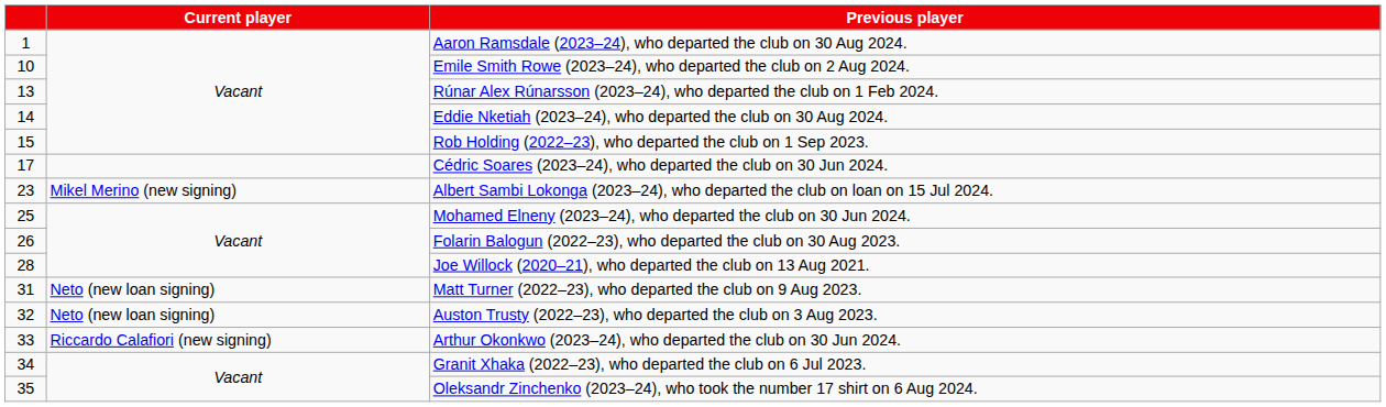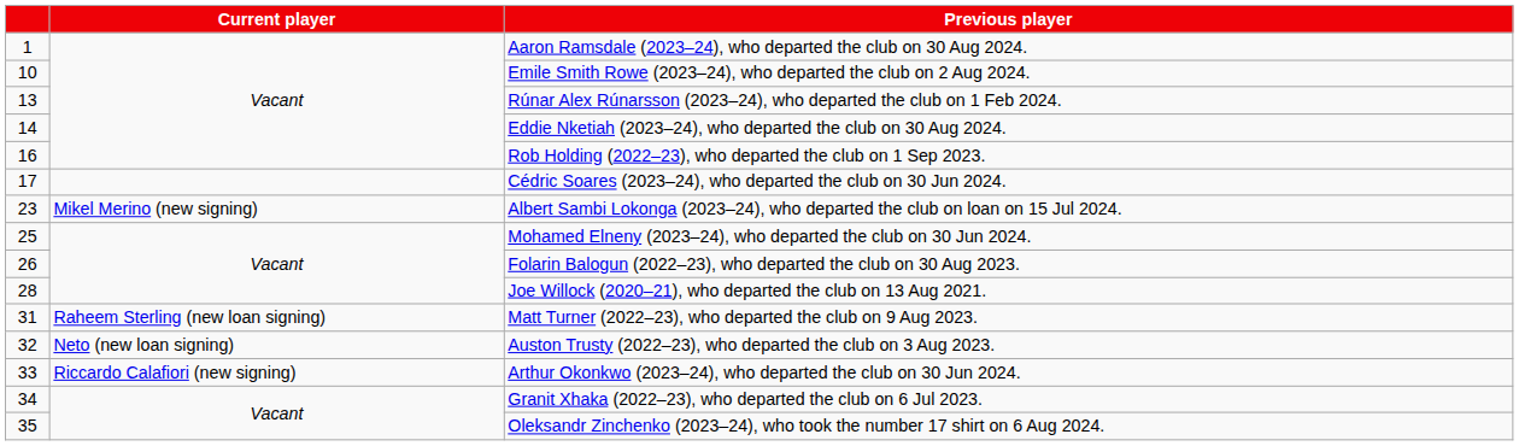 <table class="wikitable" style="text-align:center; font-size:90%; width:100%;">
 <tr>
 <th style="background-color:#ee0107; color:#ffffff;"></th>
 <th style="background-color:#ee0107; color:#ffffff;">Current player</th>
 <th style="background-color:#ee0107; color:#ffffff;">Previous player</th>
 </tr>
 <tr>
 <td>1</td>
 <td rowspan="5"><em>Vacant</em></td>
 <td style="text-align:left;"> <a href='#'>Aaron Ramsdale</a> (<a href='#'>2023–24</a>), who departed the club on 30 Aug 2024.</td>
 </tr>
 <tr>
 <td>10</td>
 <td style="text-align:left;"> <a href='#'>Emile Smith Rowe</a> (2023–24), who departed the club on 2 Aug 2024.</td>
 </tr>
 <tr>
 <td>13</td>
 <td style="text-align:left;"> <a href='#'>Rúnar Alex Rúnarsson</a> (2023–24), who departed the club on 1 Feb 2024.</td>
 </tr>
 <tr>
 <td>14</td>
 <td style="text-align:left;"> <a href='#'>Eddie Nketiah</a> (2023–24), who departed the club on 30 Aug 2024.</td>
 </tr>
 <tr>
-<td>15</td>
+<td>16</td>
 <td style="text-align:left;"> <a href='#'>Rob Holding</a> (<a href='#'>2022–23</a>), who departed the club on 1 Sep 2023.</td>
 </tr>
 <tr>
 <td>17</td>
 <td style="text-align:left;"></td>
 <td style="text-align:left;"> <a href='#'>Cédric Soares</a> (2023–24), who departed the club on 30 Jun 2024.</td>
 </tr>
 <tr>
 <td>23</td>
 <td style="text-align:left;"> <a href='#'>Mikel Merino</a> (new signing)</td>
 <td style="text-align:left;"> <a href='#'>Albert Sambi Lokonga</a> (2023–24), who departed the club on loan on 15 Jul 2024.</td>
 </tr>
 <tr>
 <td>25</td>
 <td rowspan="3"><em>Vacant</em></td>
 <td style="text-align:left;"> <a href='#'>Mohamed Elneny</a> (2023–24), who departed the club on 30 Jun 2024.</td>
 </tr>
 <tr>
 <td>26</td>
 <td style="text-align:left;"> <a href='#'>Folarin Balogun</a> (2022–23), who departed the club on 30 Aug 2023.</td>
 </tr>
 <tr>
 <td>28</td>
 <td style="text-align:left;"> <a href='#'>Joe Willock</a> (<a href='#'>2020–21</a>), who departed the club on 13 Aug 2021.</td>
 </tr>
 <tr>
 <td>31</td>
-<td style="text-align:left;"> <a href='#'>Neto</a> (new loan signing)</td>
+<td style="text-align:left;"> <a href='#'>Raheem Sterling</a> (new loan signing)</td>
 <td style="text-align:left;"> <a href='#'>Matt Turner</a> (2022–23), who departed the club on 9 Aug 2023.</td>
 </tr>
 <tr>
 <td>32</td>
 <td style="text-align:left;"> <a href='#'>Neto</a> (new loan signing)</td>
 <td style="text-align:left;"> <a href='#'>Auston Trusty</a> (2022–23), who departed the club on 3 Aug 2023.</td>
 </tr>
 <tr>
 <td>33</td>
 <td style="text-align:left;"> <a href='#'>Riccardo Calafiori</a> (new signing)</td>
 <td style="text-align:left;"> <a href='#'>Arthur Okonkwo</a> (2023–24), who departed the club on 30 Jun 2024.</td>
 </tr>
 <tr>
 <td>34</td>
 <td rowspan="2"><em>Vacant</em></td>
 <td style="text-align:left;"> <a href='#'>Granit Xhaka</a> (2022–23), who departed the club on 6 Jul 2023.</td>
 </tr>
 <tr>
 <td>35</td>
 <td style="text-align:left;"> <a href='#'>Oleksandr Zinchenko</a> (2023–24), who took the number 17 shirt on 6 Aug 2024.</td>
 </tr>
 </table>
